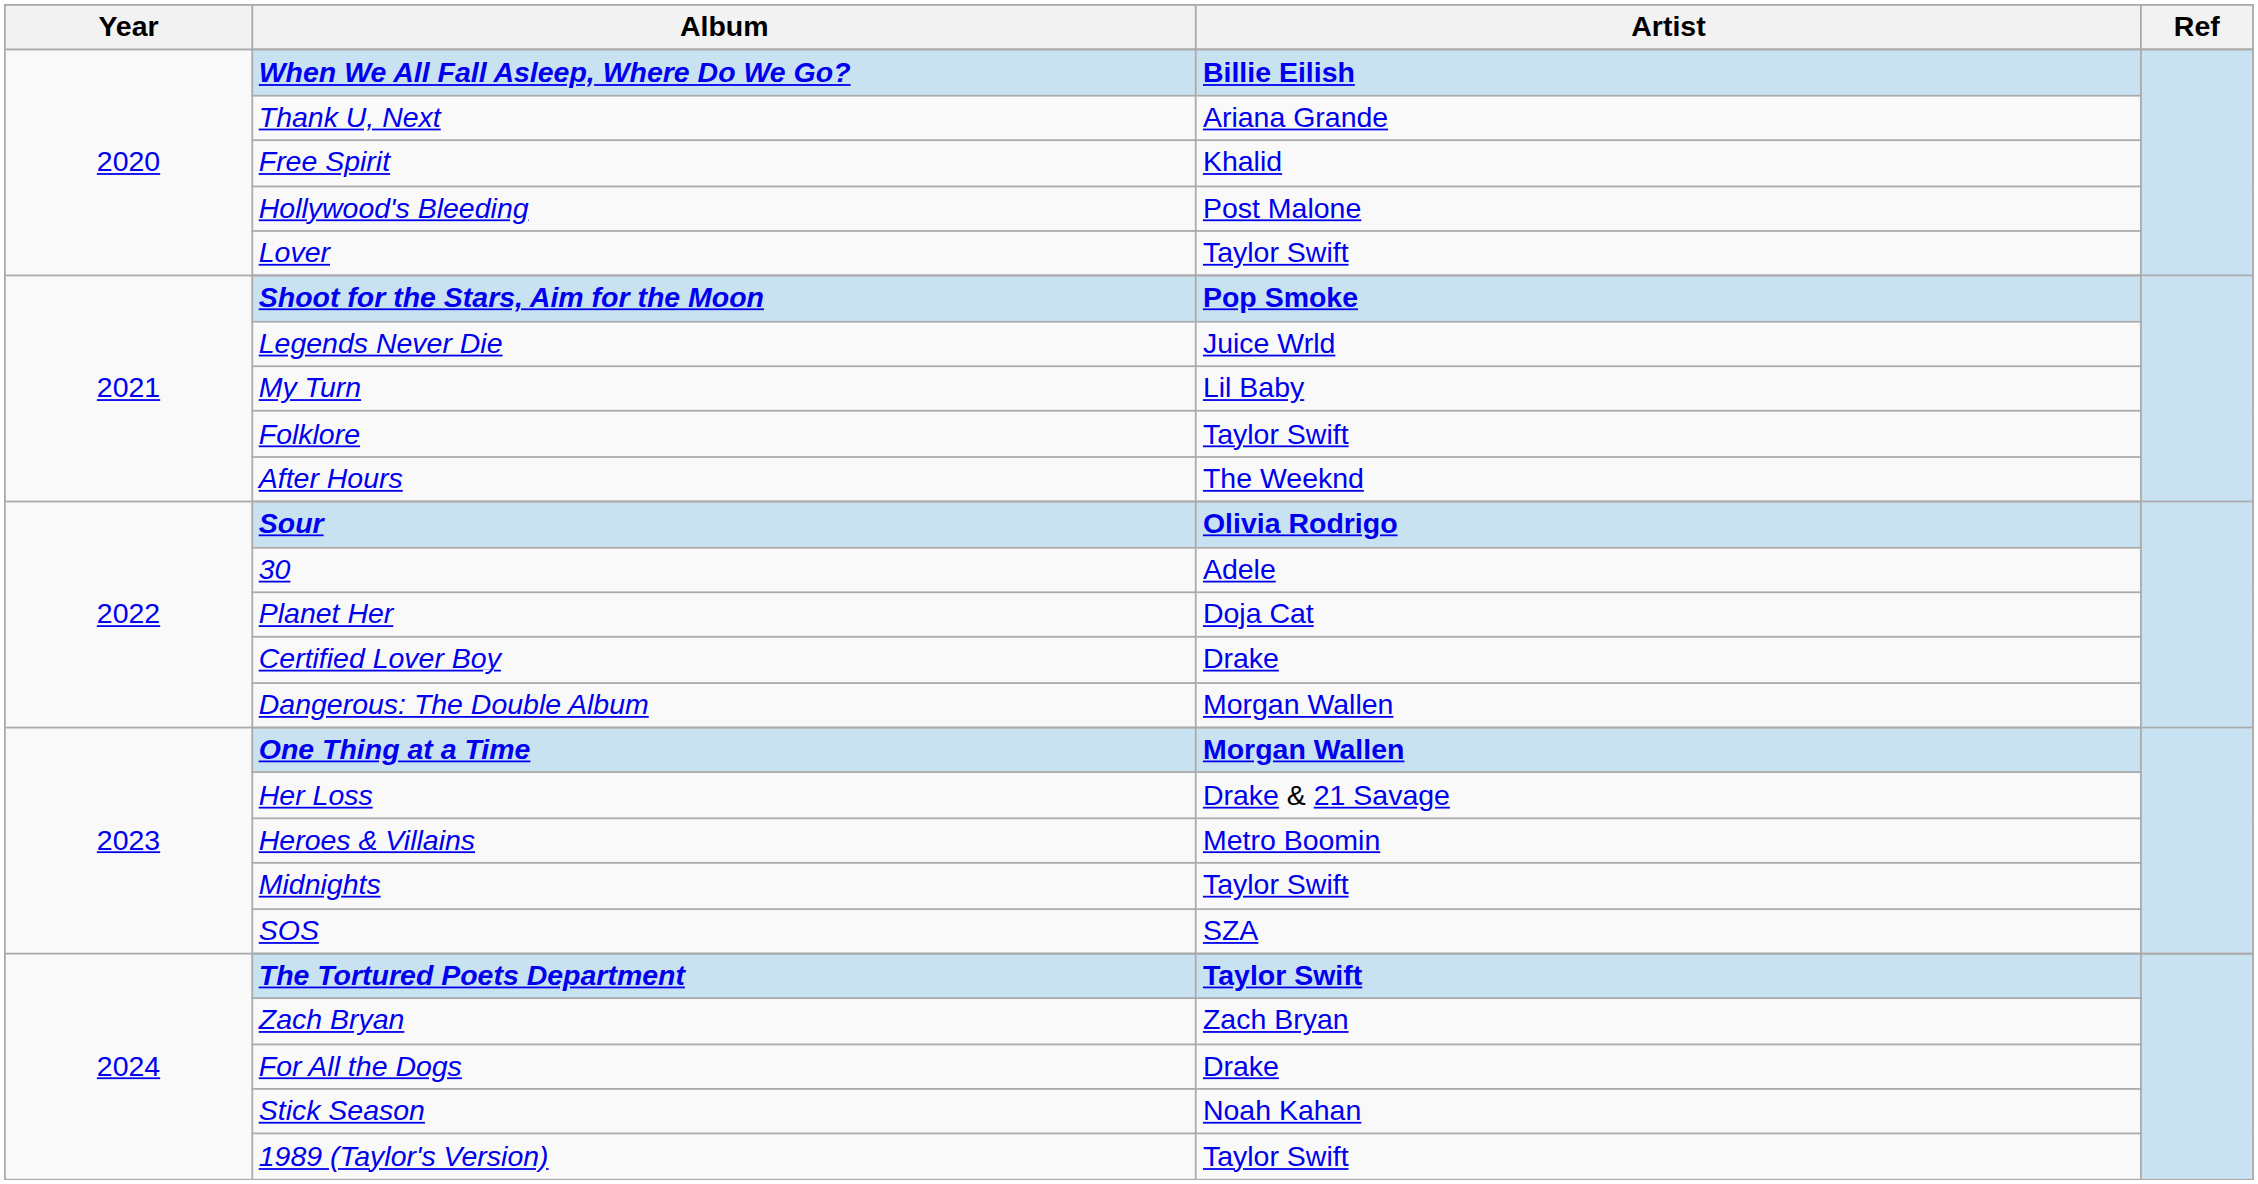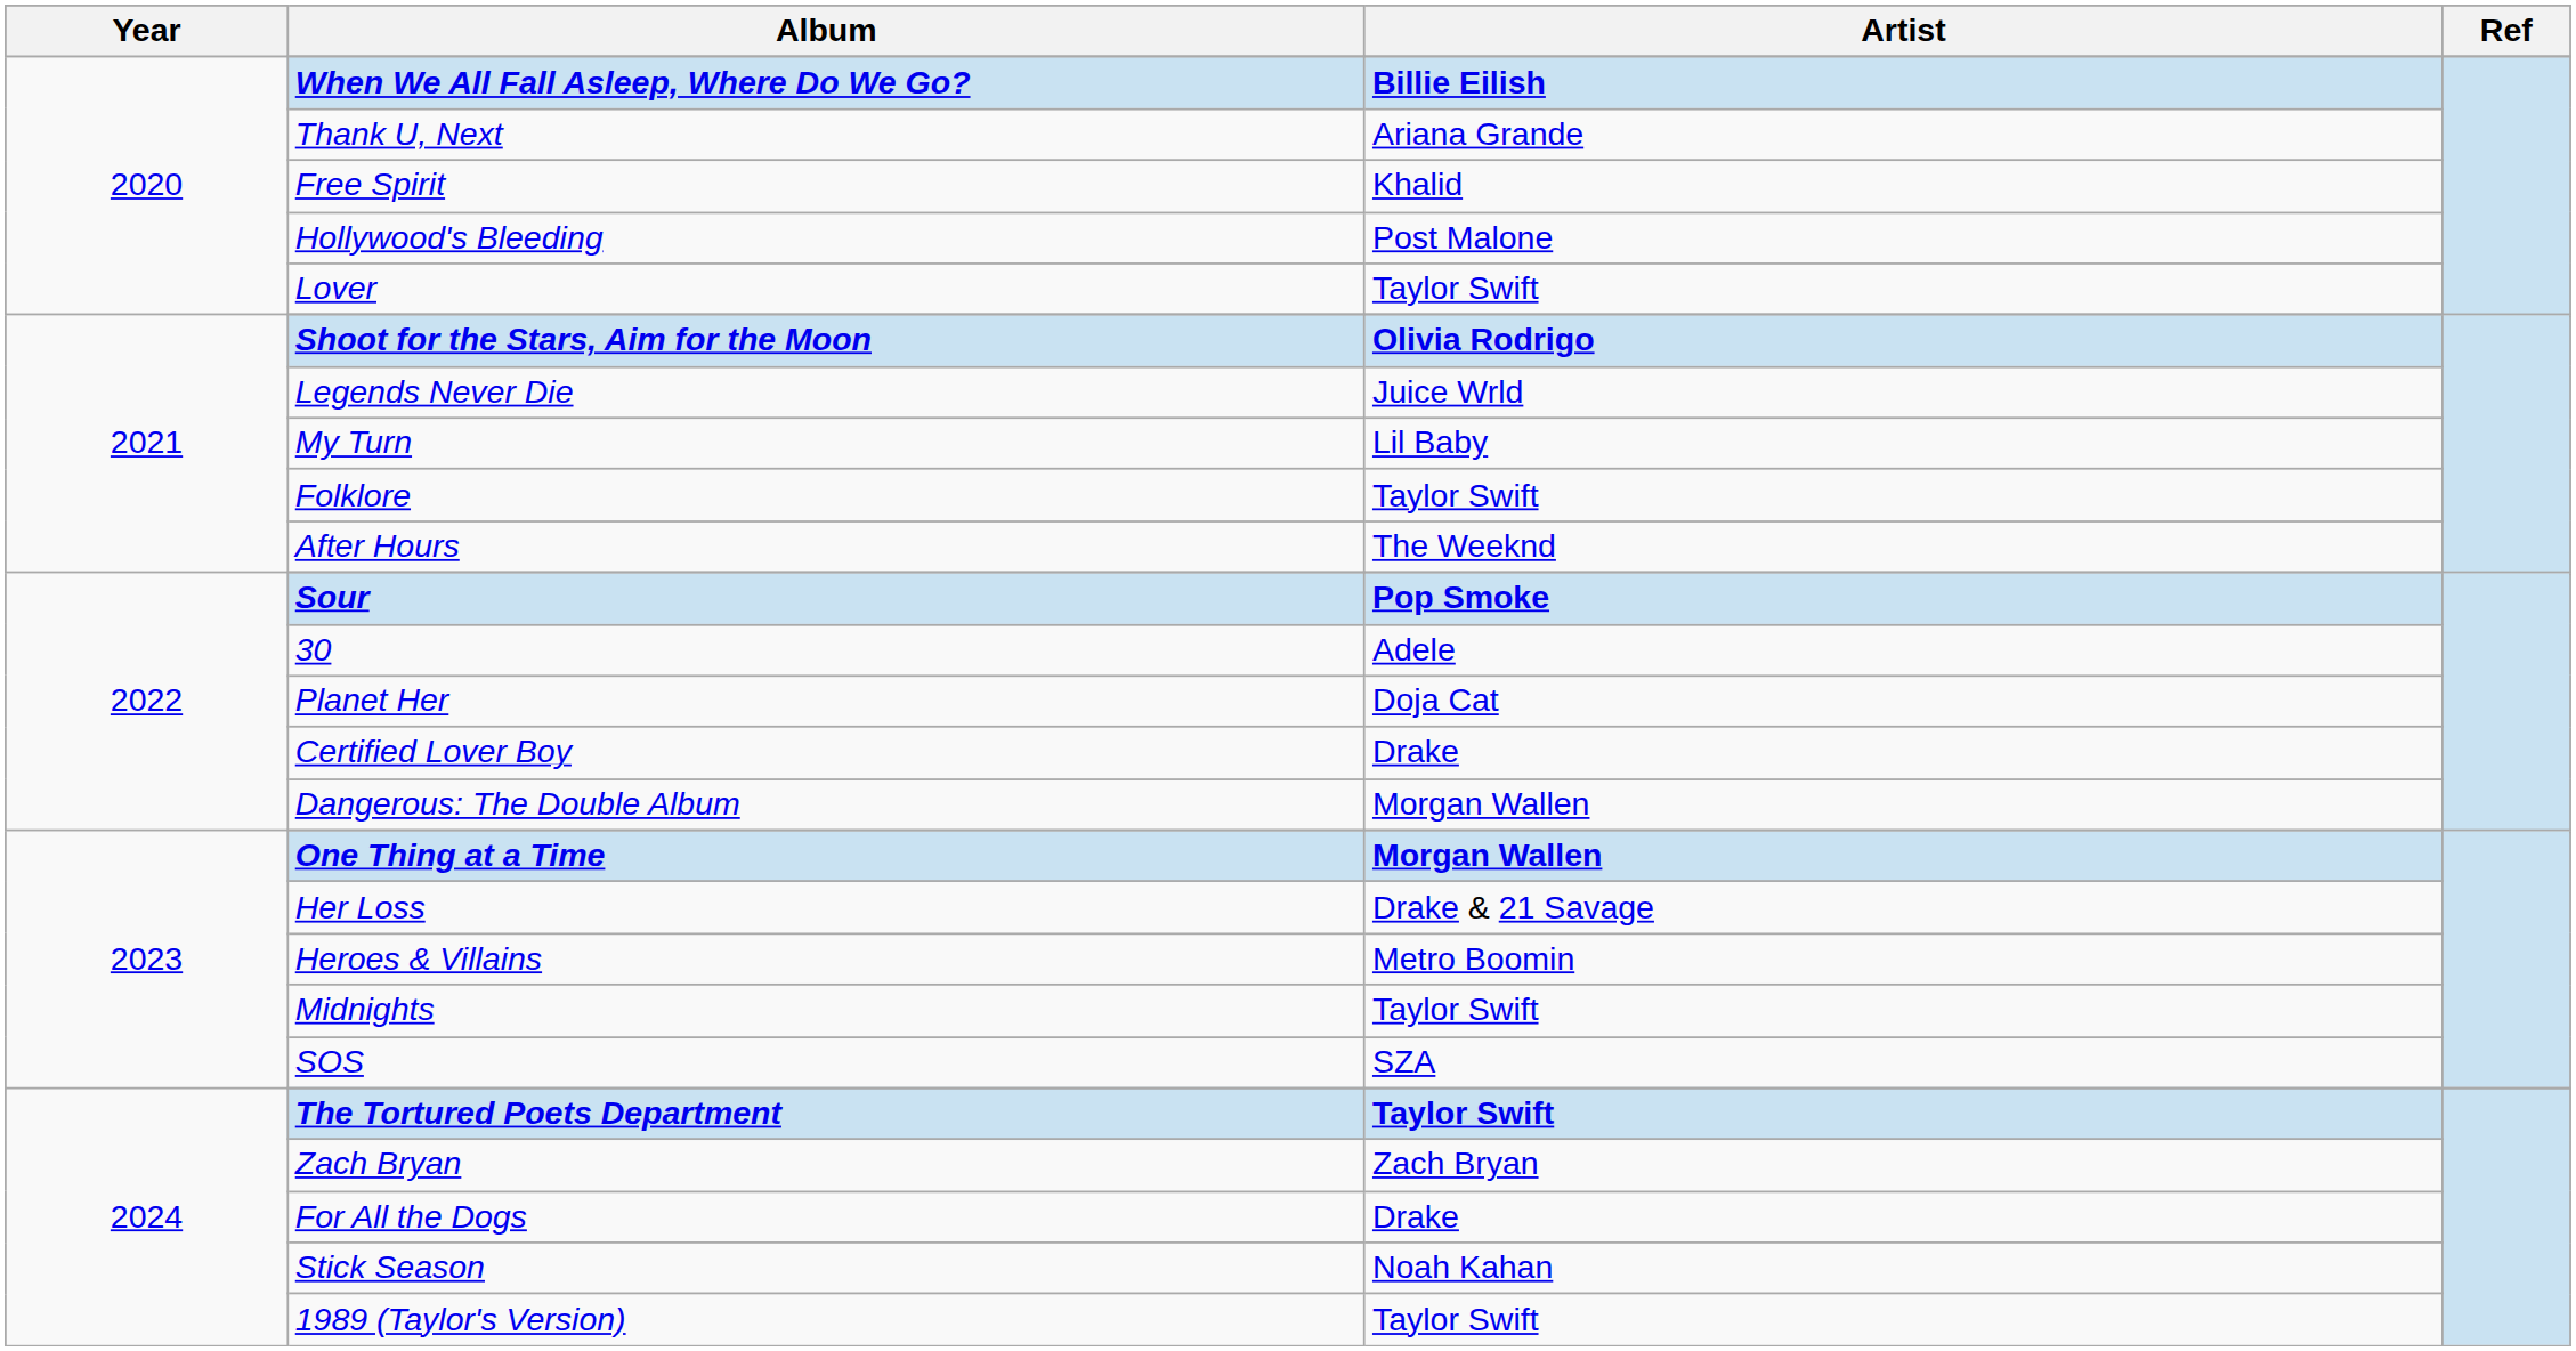 <table class="wikitable" style="width:100%;">
 <tr style="background:#bebebe;">
 <th style="width:11%;">Year</th>
 <th style="width:42%;">Album</th>
 <th style="width:42%;">Artist</th>
 <th style="width:5%;">Ref</th>
 </tr>
 <tr>
 <td rowspan="6" align="center"><a href='#'>2020</a></td>
 </tr>
 <tr style="background:#c9e2f2">
 <td><strong><em><a href='#'>When We All Fall Asleep, Where Do We Go?</a></em></strong></td>
 <td><strong><a href='#'>Billie Eilish</a></strong></td>
 <td rowspan="6" align="center"></td>
 </tr>
 <tr>
 <td><em><a href='#'>Thank U, Next</a></em></td>
 <td><a href='#'>Ariana Grande</a></td>
 </tr>
 <tr>
 <td><em><a href='#'>Free Spirit</a></em></td>
 <td><a href='#'>Khalid</a></td>
 </tr>
 <tr>
 <td><em><a href='#'>Hollywood's Bleeding</a></em></td>
 <td><a href='#'>Post Malone</a></td>
 </tr>
 <tr>
 <td><em><a href='#'>Lover</a></em></td>
 <td><a href='#'>Taylor Swift</a></td>
 </tr>
 <tr>
 <td rowspan="6" align="center"><a href='#'>2021</a></td>
 </tr>
 <tr style="background:#c9e2f2">
 <td><strong><em><a href='#'>Shoot for the Stars, Aim for the Moon</a></em></strong></td>
-<td><strong><a href='#'>Pop Smoke</a></strong></td>
+<td><strong><a href='#'>Olivia Rodrigo</a></strong></td>
 <td rowspan="6" align="center"></td>
 </tr>
 <tr>
 <td><em><a href='#'>Legends Never Die</a></em></td>
 <td><a href='#'>Juice Wrld</a></td>
 </tr>
 <tr>
 <td><em><a href='#'>My Turn</a></em></td>
 <td><a href='#'>Lil Baby</a></td>
 </tr>
 <tr>
 <td><em><a href='#'>Folklore</a></em></td>
 <td><a href='#'>Taylor Swift</a></td>
 </tr>
 <tr>
 <td><em><a href='#'>After Hours</a></em></td>
 <td><a href='#'>The Weeknd</a></td>
 </tr>
 <tr>
 <td rowspan="6" align="center"><a href='#'>2022</a></td>
 </tr>
 <tr style="background:#c9e2f2">
 <td><strong><em><a href='#'>Sour</a></em></strong></td>
-<td><strong><a href='#'>Olivia Rodrigo</a></strong></td>
+<td><strong><a href='#'>Pop Smoke</a></strong></td>
 <td rowspan="6" align="center"></td>
 </tr>
 <tr>
 <td><em><a href='#'>30</a></em></td>
 <td><a href='#'>Adele</a></td>
 </tr>
 <tr>
 <td><em><a href='#'>Planet Her</a></em></td>
 <td><a href='#'>Doja Cat</a></td>
 </tr>
 <tr>
 <td><em><a href='#'>Certified Lover Boy</a></em></td>
 <td><a href='#'>Drake</a></td>
 </tr>
 <tr>
 <td><em><a href='#'>Dangerous: The Double Album</a></em></td>
 <td><a href='#'>Morgan Wallen</a></td>
 </tr>
 <tr>
 <td rowspan="6" align="center"><a href='#'>2023</a></td>
 </tr>
 <tr style="background:#c9e2f2">
 <td><strong><em><a href='#'>One Thing at a Time</a></em></strong></td>
 <td><strong><a href='#'>Morgan Wallen</a></strong></td>
 <td rowspan="5" align="center"></td>
 </tr>
 <tr>
 <td><em><a href='#'>Her Loss</a></em></td>
 <td><a href='#'>Drake</a> & <a href='#'>21 Savage</a></td>
 </tr>
 <tr>
 <td><em><a href='#'>Heroes & Villains</a></em></td>
 <td><a href='#'>Metro Boomin</a></td>
 </tr>
 <tr>
 <td><em><a href='#'>Midnights</a></em></td>
 <td><a href='#'>Taylor Swift</a></td>
 </tr>
 <tr>
 <td><em><a href='#'>SOS</a></em></td>
 <td><a href='#'>SZA</a></td>
 </tr>
 <tr>
 <td rowspan="6" align="center"><a href='#'>2024</a></td>
 </tr>
 <tr style="background:#c9e2f2">
 <td><strong><em><a href='#'>The Tortured Poets Department</a></em></strong></td>
 <td><strong><a href='#'>Taylor Swift</a></strong></td>
 <td rowspan="5" align="center"></td>
 </tr>
 <tr>
 <td><em><a href='#'>Zach Bryan</a></em></td>
 <td><a href='#'>Zach Bryan</a></td>
 </tr>
 <tr>
 <td><em><a href='#'>For All the Dogs</a></em></td>
 <td><a href='#'>Drake</a></td>
 </tr>
 <tr>
 <td><em><a href='#'>Stick Season</a></em></td>
 <td><a href='#'>Noah Kahan</a></td>
 </tr>
 <tr>
 <td><em><a href='#'>1989 (Taylor's Version)</a></em></td>
 <td><a href='#'>Taylor Swift</a></td>
 </tr>
 </table>
